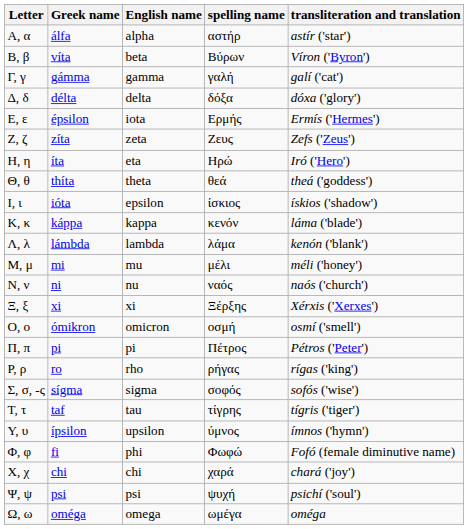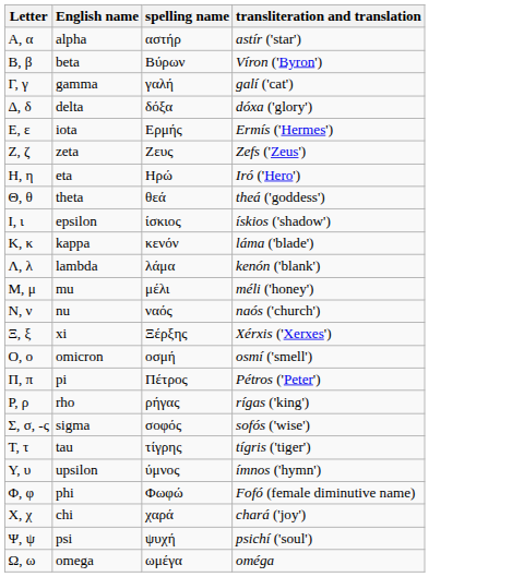 <table class="wikitable">
 <tr>
 <th>Letter</th>
-<th>Greek name</th>
 <th>English name</th>
 <th>spelling name</th>
 <th>transliteration and translation</th>
 </tr>
 <tr>
 <td>Α, α</td>
-<td><a href='#'>álfa</a></td>
 <td>alpha</td>
 <td>αστήρ</td>
 <td><em>astír</em> ('star')</td>
 </tr>
 <tr>
 <td>Β, β</td>
-<td><a href='#'>víta</a></td>
 <td>beta</td>
 <td>Βύρων</td>
 <td><em>Víron</em> ('<a href='#'>Byron</a>')</td>
 </tr>
 <tr>
 <td>Γ, γ</td>
-<td><a href='#'>gámma</a></td>
 <td>gamma</td>
 <td>γαλή</td>
 <td><em>galí</em> ('cat')</td>
 </tr>
 <tr>
 <td>Δ, δ</td>
-<td><a href='#'>délta</a></td>
 <td>delta</td>
 <td>δόξα</td>
 <td><em>dóxa</em> ('glory')</td>
 </tr>
 <tr>
 <td>Ε, ε</td>
-<td><a href='#'>épsilon</a></td>
 <td>iota</td>
 <td>Ερμής</td>
 <td><em>Ermís</em> ('<a href='#'>Hermes</a>')</td>
 </tr>
 <tr>
 <td>Ζ, ζ</td>
-<td><a href='#'>zíta</a></td>
 <td>zeta</td>
 <td>Ζευς</td>
 <td><em>Zefs</em> ('<a href='#'>Zeus</a>')</td>
 </tr>
 <tr>
 <td>Η, η</td>
-<td><a href='#'>íta</a></td>
 <td>eta</td>
 <td>Ηρώ</td>
 <td><em>Iró</em> ('<a href='#'>Hero</a>')</td>
 </tr>
 <tr>
 <td>Θ, θ</td>
-<td><a href='#'>thíta</a></td>
 <td>theta</td>
 <td>θεά</td>
 <td><em>theá</em> ('goddess')</td>
 </tr>
 <tr>
 <td>Ι, ι</td>
-<td><a href='#'>ióta</a></td>
 <td>epsilon</td>
 <td>ίσκιος</td>
 <td><em>ískios</em> ('shadow')</td>
 </tr>
 <tr>
 <td>Κ, κ</td>
-<td><a href='#'>káppa</a></td>
 <td>kappa</td>
 <td>κενόν</td>
 <td><em>láma</em> ('blade')</td>
 </tr>
 <tr>
 <td>Λ, λ</td>
-<td><a href='#'>lámbda</a></td>
 <td>lambda</td>
 <td>λάμα</td>
 <td><em>kenón</em> ('blank')</td>
 </tr>
 <tr>
 <td>Μ, μ</td>
-<td><a href='#'>mi</a></td>
 <td>mu</td>
 <td>μέλι</td>
 <td><em>méli</em> ('honey')</td>
 </tr>
 <tr>
 <td>Ν, ν</td>
-<td><a href='#'>ni</a></td>
 <td>nu</td>
 <td>ναός</td>
 <td><em>naós</em> ('church')</td>
 </tr>
 <tr>
 <td>Ξ, ξ</td>
-<td><a href='#'>xi</a></td>
 <td>xi</td>
 <td>Ξέρξης</td>
 <td><em>Xérxis</em> ('<a href='#'>Xerxes</a>')</td>
 </tr>
 <tr>
 <td>Ο, ο</td>
-<td><a href='#'>ómikron</a></td>
 <td>omicron</td>
 <td>οσμή</td>
 <td><em>osmí</em> ('smell')</td>
 </tr>
 <tr>
 <td>Π, π</td>
-<td><a href='#'>pi</a></td>
 <td>pi</td>
 <td>Πέτρος</td>
 <td><em>Pétros</em> ('<a href='#'>Peter</a>')</td>
 </tr>
 <tr>
 <td>Ρ, ρ</td>
-<td><a href='#'>ro</a></td>
 <td>rho</td>
 <td>ρήγας</td>
 <td><em>rígas</em> ('king')</td>
 </tr>
 <tr>
 <td>Σ, σ, -ς</td>
-<td><a href='#'>sígma</a></td>
 <td>sigma</td>
 <td>σοφός</td>
 <td><em>sofós</em> ('wise')</td>
 </tr>
 <tr>
 <td>Τ, τ</td>
-<td><a href='#'>taf</a></td>
 <td>tau</td>
 <td>τίγρης</td>
 <td><em>tígris</em> ('tiger')</td>
 </tr>
 <tr>
 <td>Υ, υ</td>
-<td><a href='#'>ípsilon</a></td>
 <td>upsilon</td>
 <td>ύμνος</td>
 <td><em>ímnos</em> ('hymn')</td>
 </tr>
 <tr>
 <td>Φ, φ</td>
-<td><a href='#'>fi</a></td>
 <td>phi</td>
 <td>Φωφώ</td>
 <td><em>Fofó</em> (female diminutive name)</td>
 </tr>
 <tr>
 <td>Χ, χ</td>
-<td><a href='#'>chi</a></td>
 <td>chi</td>
 <td>χαρά</td>
 <td><em>chará</em> ('joy')</td>
 </tr>
 <tr>
 <td>Ψ, ψ</td>
-<td><a href='#'>psi</a></td>
 <td>psi</td>
 <td>ψυχή</td>
 <td><em>psichí</em> ('soul')</td>
 </tr>
 <tr>
 <td>Ω, ω</td>
-<td><a href='#'>oméga</a></td>
 <td>omega</td>
 <td>ωμέγα</td>
 <td><em>oméga</em></td>
 </tr>
 </table>
